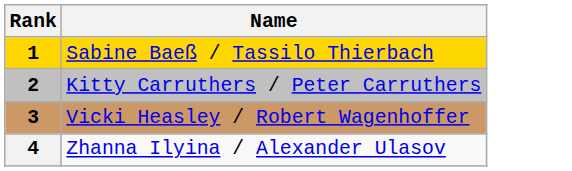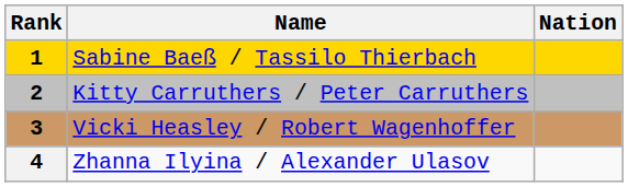 <table class="wikitable">
 <tr>
 <th>Rank</th>
 <th>Name</th>
+<th>Nation</th>
 </tr>
 <tr bgcolor="gold">
 <td align="center"><strong>1</strong></td>
 <td><a href='#'>Sabine Baeß</a> / <a href='#'>Tassilo Thierbach</a></td>
+<td></td>
 </tr>
 <tr bgcolor="silver">
 <td align="center"><strong>2</strong></td>
 <td><a href='#'>Kitty Carruthers</a> / <a href='#'>Peter Carruthers</a></td>
+<td></td>
 </tr>
 <tr bgcolor="cc9966">
 <td align="center"><strong>3</strong></td>
 <td><a href='#'>Vicki Heasley</a> / <a href='#'>Robert Wagenhoffer</a></td>
+<td></td>
 </tr>
 <tr>
 <th>4</th>
 <td><a href='#'>Zhanna Ilyina</a> /  <a href='#'>Alexander Ulasov</a></td>
+<td></td>
 </tr>
 </table>
